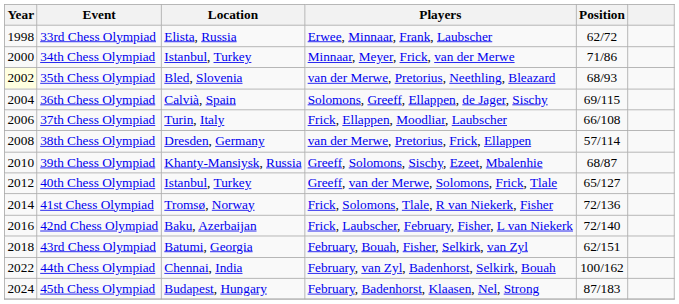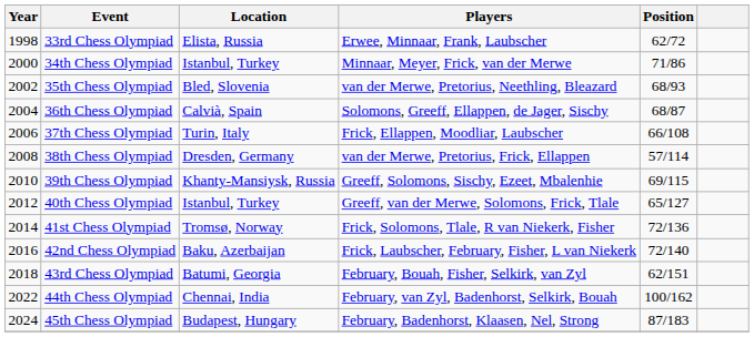 <table class="wikitable sortable">
 <tr>
 <th>Year</th>
 <th>Event</th>
 <th>Location</th>
 <th>Players</th>
 <th>Position</th>
 <th class="unsortable" style="width:3em"></th>
 </tr>
 <tr>
 <td>1998</td>
 <td><a href='#'>33rd Chess Olympiad</a></td>
 <td> <a href='#'>Elista</a>, <a href='#'>Russia</a></td>
 <td><a href='#'>Erwee</a>, <a href='#'>Minnaar</a>, <a href='#'>Frank</a>, <a href='#'>Laubscher</a></td>
 <td align="center">62/72</td>
 <td align="center"></td>
 </tr>
 <tr>
 <td>2000</td>
 <td><a href='#'>34th Chess Olympiad</a></td>
 <td> <a href='#'>Istanbul</a>, <a href='#'>Turkey</a></td>
 <td><a href='#'>Minnaar</a>, <a href='#'>Meyer</a>, <a href='#'>Frick</a>, <a href='#'>van der Merwe</a></td>
 <td align="center">71/86</td>
 <td align="center"></td>
 </tr>
 <tr>
-<td style="background: lightyellow;">2002</td>
+<td>2002</td>
 <td><a href='#'>35th Chess Olympiad</a></td>
 <td> <a href='#'>Bled</a>, <a href='#'>Slovenia</a></td>
 <td><a href='#'>van der Merwe</a>, <a href='#'>Pretorius</a>, <a href='#'>Neethling</a>, <a href='#'>Bleazard</a></td>
 <td align="center">68/93</td>
 <td align="center"></td>
 </tr>
 <tr>
 <td>2004</td>
 <td><a href='#'>36th Chess Olympiad</a></td>
 <td> <a href='#'>Calvià</a>, <a href='#'>Spain</a></td>
 <td><a href='#'>Solomons</a>, <a href='#'>Greeff</a>, <a href='#'>Ellappen</a>, <a href='#'>de Jager</a>, <a href='#'>Sischy</a></td>
-<td align="center">69/115</td>
+<td align="center">68/87</td>
 <td align="center"></td>
 </tr>
 <tr>
 <td>2006</td>
 <td><a href='#'>37th Chess Olympiad</a></td>
 <td> <a href='#'>Turin</a>, <a href='#'>Italy</a></td>
 <td><a href='#'>Frick</a>, <a href='#'>Ellappen</a>, <a href='#'>Moodliar</a>, <a href='#'>Laubscher</a></td>
 <td align="center">66/108</td>
 <td align="center"></td>
 </tr>
 <tr>
 <td>2008</td>
 <td><a href='#'>38th Chess Olympiad</a></td>
 <td> <a href='#'>Dresden</a>, <a href='#'>Germany</a></td>
 <td><a href='#'>van der Merwe</a>, <a href='#'>Pretorius</a>, <a href='#'>Frick</a>, <a href='#'>Ellappen</a></td>
 <td align="center">57/114</td>
 <td align="center"></td>
 </tr>
 <tr>
 <td>2010</td>
 <td><a href='#'>39th Chess Olympiad</a></td>
 <td> <a href='#'>Khanty-Mansiysk</a>, <a href='#'>Russia</a></td>
 <td><a href='#'>Greeff</a>, <a href='#'>Solomons</a>, <a href='#'>Sischy</a>, <a href='#'>Ezeet</a>, <a href='#'>Mbalenhie</a></td>
-<td align="center">68/87</td>
+<td align="center">69/115</td>
 <td align="center"></td>
 </tr>
 <tr>
 <td>2012</td>
 <td><a href='#'>40th Chess Olympiad</a></td>
 <td> <a href='#'>Istanbul</a>, <a href='#'>Turkey</a></td>
 <td><a href='#'>Greeff</a>, <a href='#'>van der Merwe</a>, <a href='#'>Solomons</a>, <a href='#'>Frick</a>, <a href='#'>Tlale</a></td>
 <td align="center">65/127</td>
 <td align="center"></td>
 </tr>
 <tr>
 <td>2014</td>
 <td><a href='#'>41st Chess Olympiad</a></td>
 <td> <a href='#'>Tromsø</a>, <a href='#'>Norway</a></td>
 <td><a href='#'>Frick</a>, <a href='#'>Solomons</a>, <a href='#'>Tlale</a>, <a href='#'>R van Niekerk</a>, <a href='#'>Fisher</a></td>
 <td align="center">72/136</td>
 <td align="center"></td>
 </tr>
 <tr>
 <td>2016</td>
 <td><a href='#'>42nd Chess Olympiad</a></td>
 <td> <a href='#'>Baku</a>, <a href='#'>Azerbaijan</a></td>
 <td><a href='#'>Frick</a>, <a href='#'>Laubscher</a>, <a href='#'>February</a>, <a href='#'>Fisher</a>, <a href='#'>L van Niekerk</a></td>
 <td align="center">72/140</td>
 <td align="center"></td>
 </tr>
 <tr>
 <td>2018</td>
 <td><a href='#'>43rd Chess Olympiad</a></td>
 <td> <a href='#'>Batumi</a>, <a href='#'>Georgia</a></td>
 <td><a href='#'>February</a>, <a href='#'>Bouah</a>, <a href='#'>Fisher</a>, <a href='#'>Selkirk</a>, <a href='#'>van Zyl</a></td>
 <td align="center">62/151</td>
 <td align="center"></td>
 </tr>
 <tr>
 <td>2022</td>
 <td><a href='#'>44th Chess Olympiad</a></td>
 <td> <a href='#'>Chennai</a>, <a href='#'>India</a></td>
 <td><a href='#'>February</a>, <a href='#'>van Zyl</a>, <a href='#'>Badenhorst</a>, <a href='#'>Selkirk</a>, <a href='#'>Bouah</a></td>
 <td align="center">100/162</td>
 <td align="center"></td>
 </tr>
 <tr>
 <td>2024</td>
 <td><a href='#'>45th Chess Olympiad</a></td>
 <td> <a href='#'>Budapest</a>, <a href='#'>Hungary</a></td>
 <td><a href='#'>February</a>, <a href='#'>Badenhorst</a>, <a href='#'>Klaasen</a>, <a href='#'>Nel</a>, <a href='#'>Strong</a></td>
 <td align="center">87/183</td>
 <td align="center"></td>
 </tr>
 <tr>
 </tr>
 </table>
